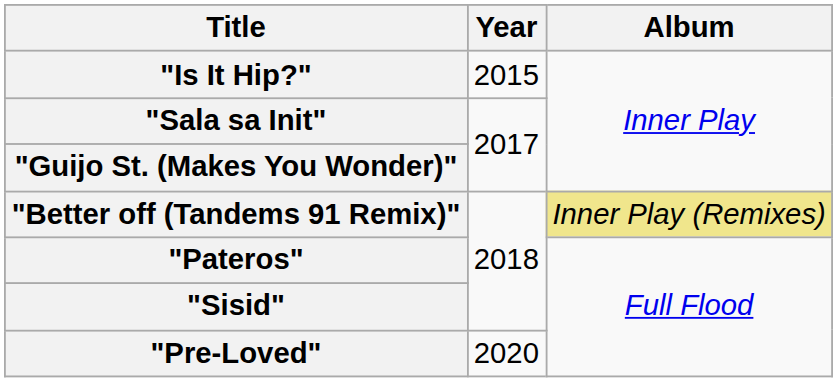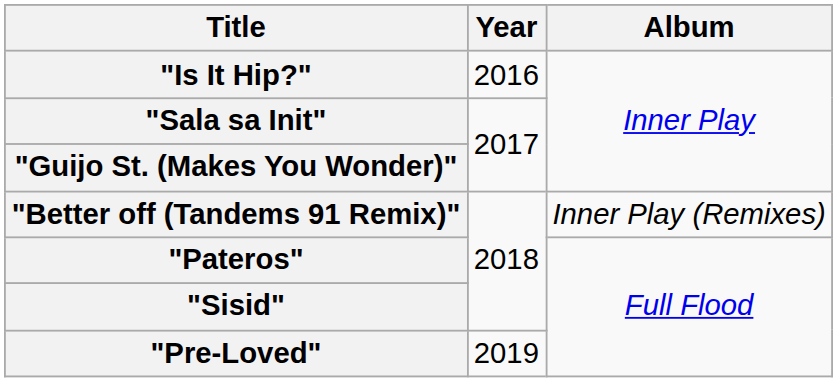 <table class="wikitable plainrowheaders" style="text-align:center;">
 <tr>
 <th scope="col">Title</th>
 <th scope="col">Year</th>
 <th scope="col">Album</th>
 </tr>
 <tr>
 <th scope="row">"Is It Hip?"</th>
-<td>2015</td>
+<td>2016</td>
 <td rowspan="3"><em><a href='#'>Inner Play</a></em></td>
 </tr>
 <tr>
 <th scope="row">"Sala sa Init"</th>
 <td rowspan="2">2017</td>
 </tr>
 <tr>
 <th scope="row">"Guijo St. (Makes You Wonder)"</th>
 </tr>
 <tr>
 <th scope="row">"Better off (Tandems 91 Remix)"</th>
 <td rowspan="3">2018</td>
-<td style="background: khaki;"><em>Inner Play (Remixes)</em></td>
+<td><em>Inner Play (Remixes)</em></td>
 </tr>
 <tr>
 <th scope="row">"Pateros"</th>
 <td rowspan="3"><em><a href='#'>Full Flood</a></em></td>
 </tr>
 <tr>
 <th scope="row">"Sisid"</th>
 </tr>
 <tr>
 <th scope="row">"Pre-Loved" </th>
-<td>2020</td>
+<td>2019</td>
 </tr>
 </table>
